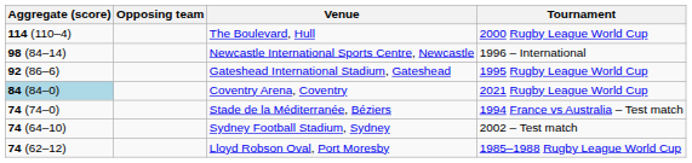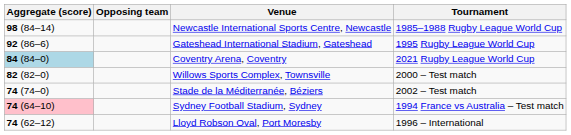 <table class="wikitable">
 <tr>
 <th>Aggregate (score)</th>
 <th>Opposing team</th>
 <th>Venue</th>
 <th>Tournament</th>
 </tr>
 <tr>
-<td><strong>114</strong> (110–4)</td>
-<td></td>
-<td><a href='#'>The Boulevard</a>, <a href='#'>Hull</a></td>
-<td><a href='#'>2000</a> <a href='#'>Rugby League World Cup</a></td>
-</tr>
-<tr>
 <td><strong>98</strong> (84–14)</td>
 <td></td>
 <td><a href='#'>Newcastle International Sports Centre</a>, <a href='#'>Newcastle</a></td>
-<td>1996 – International</td>
+<td><a href='#'>1985–1988</a> <a href='#'>Rugby League World Cup</a></td>
 </tr>
 <tr>
 <td><strong>92</strong> (86–6)</td>
 <td></td>
 <td><a href='#'>Gateshead International Stadium</a>, <a href='#'>Gateshead</a></td>
 <td><a href='#'>1995</a> <a href='#'>Rugby League World Cup</a></td>
 </tr>
 <tr>
 <td style="background: lightblue;"><strong>84</strong> (84–0)</td>
 <td></td>
 <td><a href='#'>Coventry Arena</a>, <a href='#'>Coventry</a></td>
 <td><a href='#'>2021</a> <a href='#'>Rugby League World Cup</a></td>
 </tr>
 <tr>
+<td><strong>82</strong> (82–0)</td>
+<td></td>
+<td><a href='#'>Willows Sports Complex</a>, <a href='#'>Townsville</a></td>
+<td>2000 – Test match</td>
+</tr>
+<tr>
 <td><strong>74</strong> (74–0)</td>
 <td></td>
 <td><a href='#'>Stade de la Méditerranée</a>, <a href='#'>Béziers</a></td>
-<td><a href='#'>1994</a> <a href='#'>France vs Australia</a> – Test match</td>
+<td>2002 – Test match</td>
 </tr>
 <tr>
-<td><strong>74</strong> (64–10)</td>
+<td style="background: pink;"><strong>74</strong> (64–10)</td>
 <td></td>
 <td><a href='#'>Sydney Football Stadium</a>, <a href='#'>Sydney</a></td>
-<td>2002 – Test match</td>
+<td><a href='#'>1994</a> <a href='#'>France vs Australia</a> – Test match</td>
 </tr>
 <tr>
 <td><strong>74</strong> (62–12)</td>
 <td></td>
 <td><a href='#'>Lloyd Robson Oval</a>, <a href='#'>Port Moresby</a></td>
-<td><a href='#'>1985–1988</a> <a href='#'>Rugby League World Cup</a></td>
+<td>1996 – International</td>
 </tr>
 </table>
